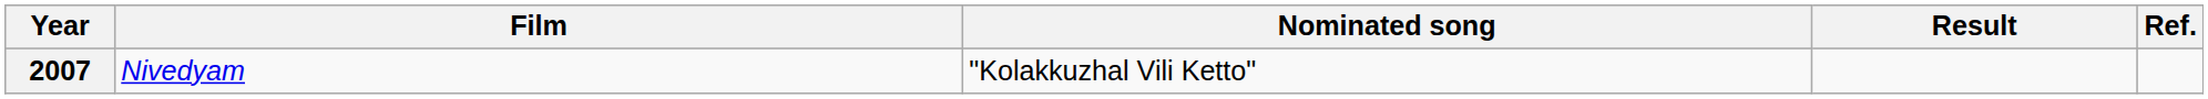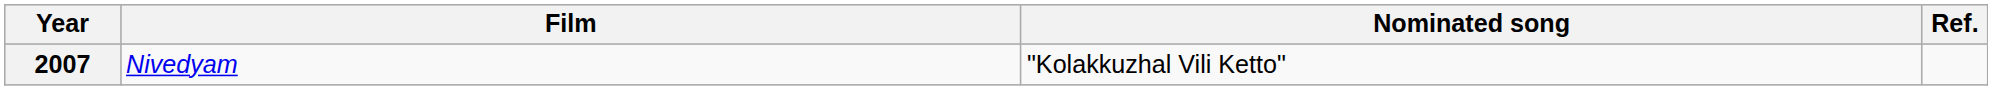 <table class="wikitable plainrowheaders" width="100%" textcolor:#000;">
 <tr>
 <th scope="col" width=5%><strong>Year</strong></th>
 <th scope="col" width=39%><strong>Film</strong></th>
 <th scope="col" width=39%><strong>Nominated song</strong></th>
-<th scope="col" width=15%><strong>Result</strong></th>
 <th scope="col" width=2%><strong>Ref.</strong></th>
 </tr>
 <tr>
 <th scope="row">2007</th>
 <td><em><a href='#'>Nivedyam</a></em></td>
 <td>"Kolakkuzhal Vili Ketto"</td>
 <td></td>
-<td></td>
 </tr>
 </table>
